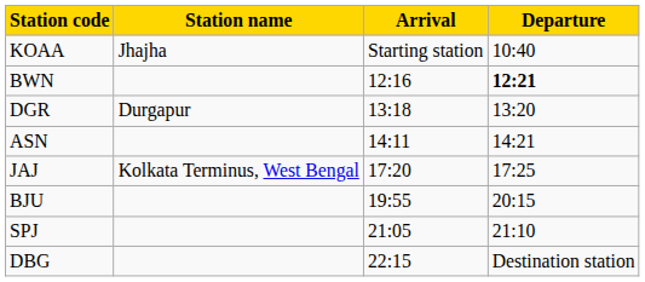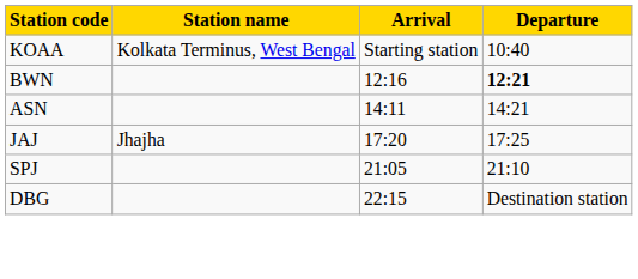 <table class="wikitable">
 <tr>
 <th style="background:gold;">Station code</th>
 <th ! style="background:gold;">Station name</th>
 <th ! style="background:gold;">Arrival</th>
 <th ! style="background:gold;">Departure</th>
 </tr>
 <tr>
 <td valign="top">KOAA</td>
-<td valign="top">Jhajha</td>
+<td valign="top">Kolkata Terminus, <a href='#'>West Bengal</a></td>
 <td valign="top">Starting station</td>
 <td valign="top">10:40</td>
 </tr>
 <tr>
 <td valign="top">BWN</td>
 <td valign="top"></td>
 <td valign="top">12:16</td>
 <td valign="top"><strong>12:21</strong></td>
 </tr>
 <tr>
-<td valign="top">DGR</td>
-<td valign="top">Durgapur</td>
-<td valign="top">13:18</td>
-<td valign="top">13:20</td>
-</tr>
-<tr>
 <td valign="top">ASN</td>
 <td valign="top"></td>
 <td valign="top">14:11</td>
 <td valign="top">14:21</td>
 </tr>
 <tr>
 <td valign="top">JAJ</td>
-<td valign="top">Kolkata Terminus, <a href='#'>West Bengal</a></td>
+<td valign="top">Jhajha</td>
 <td valign="top">17:20</td>
 <td valign="top">17:25</td>
-</tr>
-<tr>
-<td valign="top">BJU</td>
-<td valign="top"></td>
-<td valign="top">19:55</td>
-<td valign="top">20:15</td>
 </tr>
 <tr>
 <td valign="top">SPJ</td>
 <td valign="top"></td>
 <td valign="top">21:05</td>
 <td valign="top">21:10</td>
 </tr>
 <tr>
 <td valign="top">DBG</td>
 <td valign="top"></td>
 <td valign="top">22:15</td>
 <td valign="top">Destination station</td>
 </tr>
 </table>
